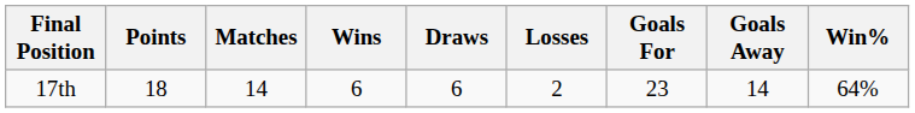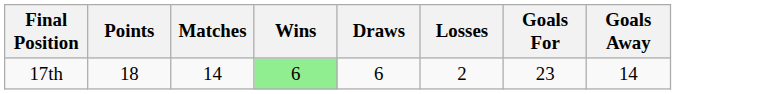 <table class="wikitable" style="font-size: 95%; text-align: center;">
 <tr>
 <th width=60>Final Position</th>
 <th width=60>Points</th>
 <th width=60>Matches</th>
 <th width=60>Wins</th>
 <th width=60>Draws</th>
 <th width=60>Losses</th>
 <th width=60>Goals For</th>
 <th width=60>Goals Away</th>
-<th width=60>Win%</th>
 </tr>
 <tr>
 <td>17th</td>
 <td>18</td>
 <td>14</td>
-<td>6</td>
+<td style="background: lightgreen;">6</td>
 <td>6</td>
 <td>2</td>
 <td>23</td>
 <td>14</td>
-<td>64%</td>
 </tr>
 </table>
